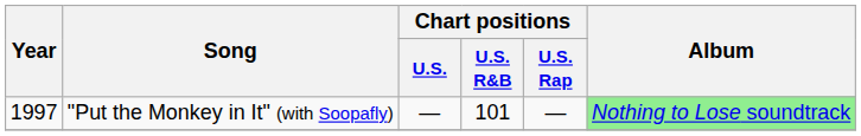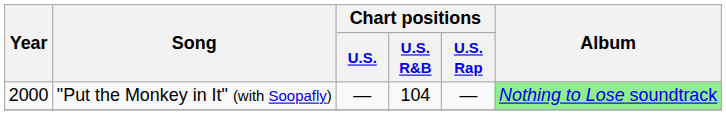 <table class="wikitable">
 <tr>
 <th rowspan="2">Year</th>
 <th rowspan="2">Song</th>
 <th colspan="3">Chart positions</th>
 <th rowspan="2">Album</th>
 </tr>
 <tr>
 <th width="40"><small><a href='#'>U.S.</a></small></th>
 <th width="40"><small><a href='#'>U.S. R&B</a></small></th>
 <th width="40"><small><a href='#'>U.S. Rap</a></small></th>
 </tr>
 <tr>
-<td align="center" rowspan=1>1997</td>
+<td align="center" rowspan=1>2000</td>
 <td>"Put the Monkey in It" <small>(with <a href='#'>Soopafly</a>)</small></td>
 <td align="center">—</td>
-<td align="center">101</td>
+<td align="center">104</td>
 <td align="center">—</td>
 <td rowspan=1 style="background: lightgreen;"><a href='#'><em>Nothing to Lose</em> soundtrack</a><em></td>
 </tr>
 <tr>
 </tr>
 </table>
